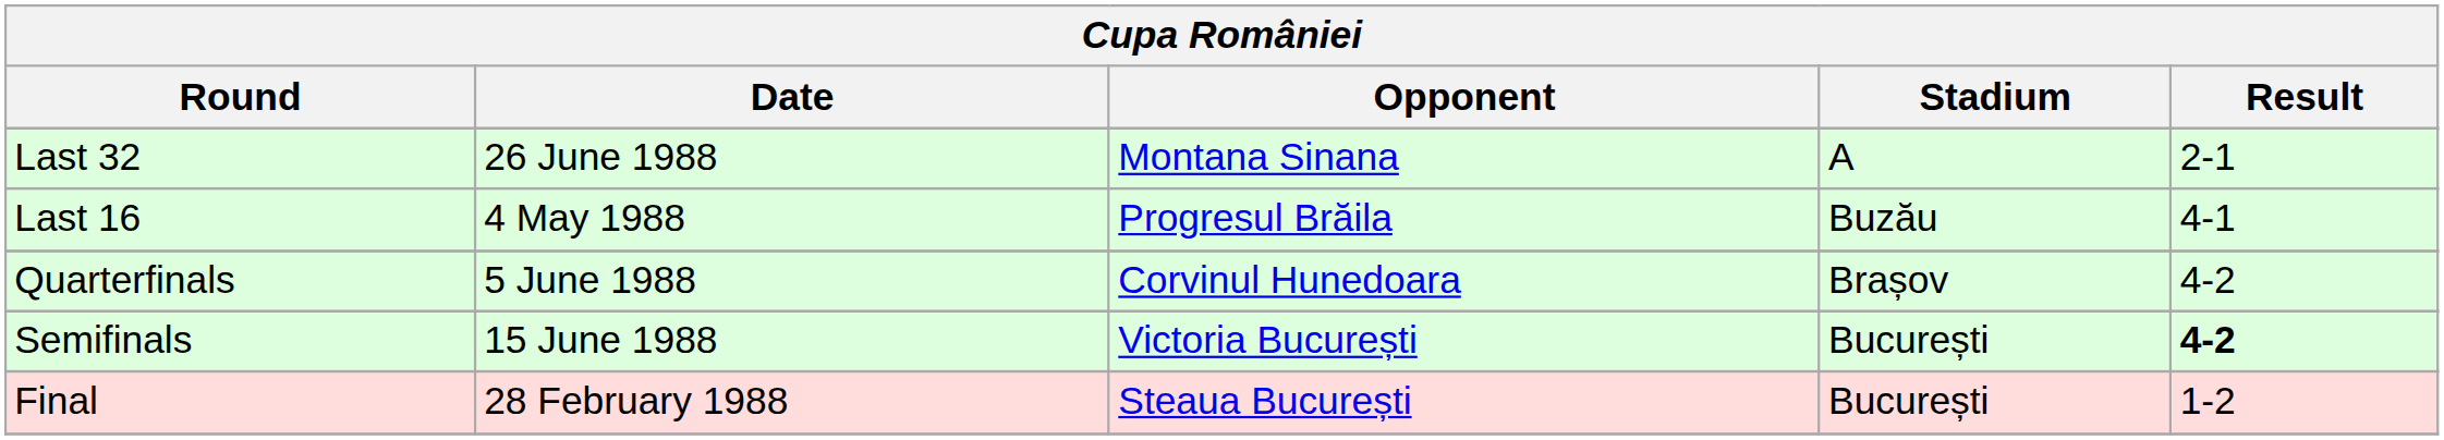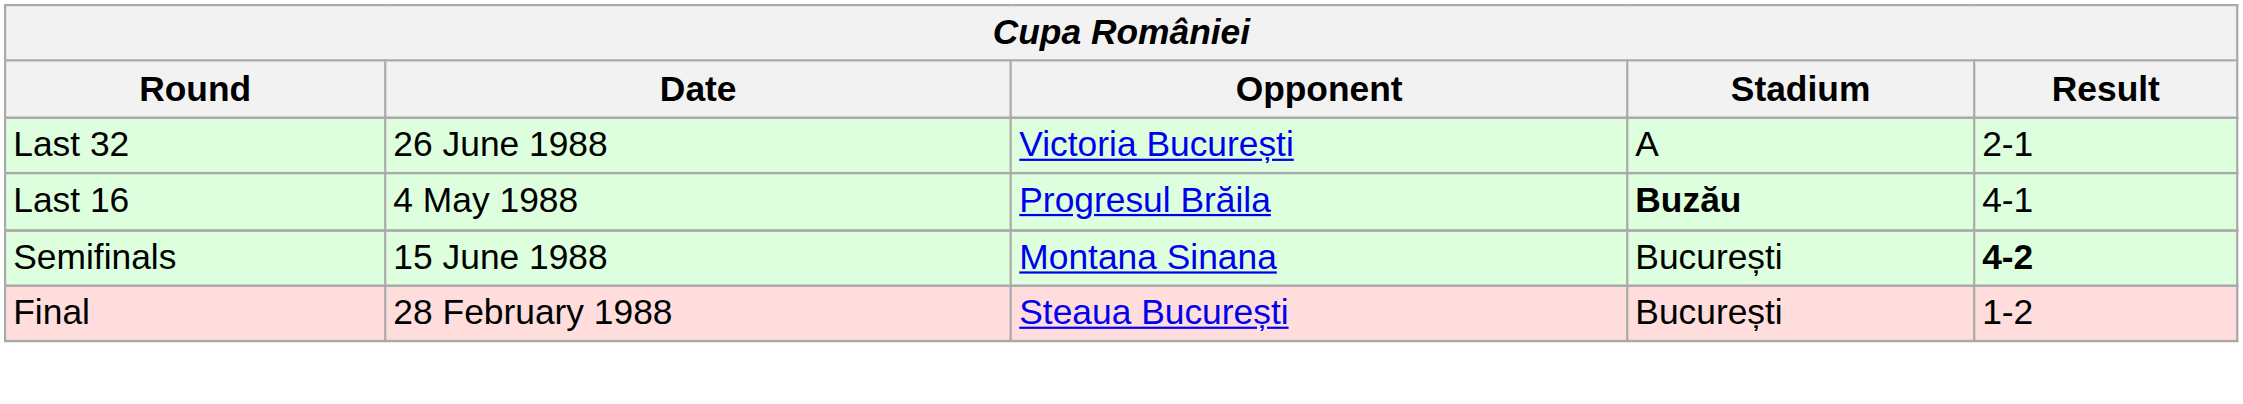 <table class="wikitable" style="width:80%;">
 <tr>
 <th colspan="5" style="text-align:center;"><em>Cupa României</em></th>
 </tr>
 <tr>
 <th>Round</th>
 <th>Date</th>
 <th>Opponent</th>
 <th>Stadium</th>
 <th>Result</th>
 </tr>
 <tr>
 </tr>
 <tr bgcolor="#ddffdd">
 <td>Last 32</td>
 <td>26 June 1988</td>
-<td><a href='#'>Montana Sinana</a></td>
+<td><a href='#'>Victoria București</a></td>
 <td>A</td>
 <td>2-1</td>
 </tr>
 <tr>
 </tr>
 <tr bgcolor="#ddffdd">
 <td>Last 16</td>
 <td>4 May 1988</td>
 <td><a href='#'>Progresul Brăila</a></td>
-<td>Buzău</td>
+<td><strong>Buzău</strong></td>
 <td>4-1</td>
 </tr>
 <tr>
-</tr>
-<tr bgcolor="#ddffdd">
-<td>Quarterfinals</td>
-<td>5 June 1988</td>
-<td><a href='#'>Corvinul Hunedoara</a></td>
-<td>Brașov</td>
-<td>4-2</td>
 </tr>
 <tr>
 </tr>
 <tr bgcolor="#ddffdd">
 <td>Semifinals</td>
 <td>15 June 1988</td>
-<td><a href='#'>Victoria București</a></td>
+<td><a href='#'>Montana Sinana</a></td>
 <td>București</td>
 <td><strong>4-2</strong></td>
 </tr>
 <tr>
 </tr>
 <tr bgcolor="#ffdddd">
 <td>Final</td>
 <td>28 February 1988</td>
 <td><a href='#'>Steaua București</a></td>
 <td>București</td>
 <td>1-2</td>
 </tr>
 <tr>
 </tr>
 </table>
